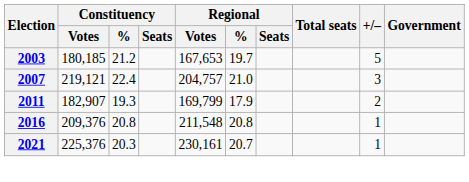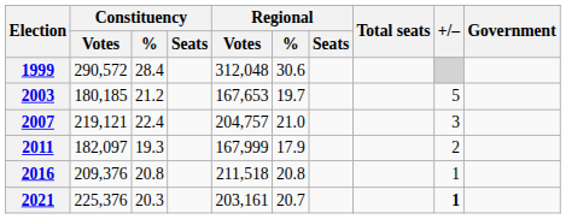 <table class="wikitable" style="text-align:right">
 <tr>
 <th rowspan="2">Election</th>
 <th colspan="3">Constituency</th>
 <th colspan="3">Regional</th>
 <th rowspan="2">Total seats</th>
 <th rowspan="2">+/–</th>
 <th rowspan="2">Government</th>
 </tr>
 <tr>
 <th>Votes</th>
 <th>%</th>
 <th>Seats</th>
 <th>Votes</th>
 <th>%</th>
 <th>Seats</th>
+</tr>
+<tr>
+<th><a href='#'>1999</a></th>
+<td>290,572</td>
+<td>28.4</td>
+<td></td>
+<td>312,048</td>
+<td>30.6</td>
+<td></td>
+<td></td>
+<td style="background:lightgrey;"></td>
+<td></td>
 </tr>
 <tr>
 <th><a href='#'>2003</a></th>
 <td>180,185</td>
 <td>21.2</td>
 <td></td>
 <td>167,653</td>
 <td>19.7</td>
 <td></td>
 <td></td>
 <td> 5</td>
 <td></td>
 </tr>
 <tr>
 <th><a href='#'>2007</a></th>
 <td>219,121</td>
 <td>22.4</td>
 <td></td>
 <td>204,757</td>
 <td>21.0</td>
 <td></td>
 <td></td>
 <td> 3</td>
 <td></td>
 </tr>
 <tr>
 <th><a href='#'>2011</a></th>
-<td>182,907</td>
+<td>182,097</td>
 <td>19.3</td>
 <td></td>
-<td>169,799</td>
+<td>167,999</td>
 <td>17.9</td>
 <td></td>
 <td></td>
 <td> 2</td>
 <td></td>
 </tr>
 <tr>
 <th><a href='#'>2016</a></th>
 <td>209,376</td>
 <td>20.8</td>
 <td></td>
-<td>211,548</td>
+<td>211,518</td>
 <td>20.8</td>
 <td></td>
 <td></td>
 <td> 1</td>
 <td></td>
 </tr>
 <tr>
 <th><a href='#'>2021</a></th>
 <td>225,376</td>
 <td>20.3</td>
 <td></td>
-<td>230,161</td>
+<td>203,161</td>
 <td>20.7</td>
 <td></td>
 <td></td>
-<td> 1</td>
+<td><strong> 1</strong></td>
 <td></td>
 </tr>
 </table>
